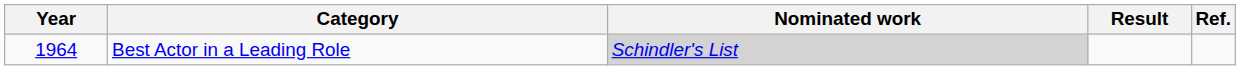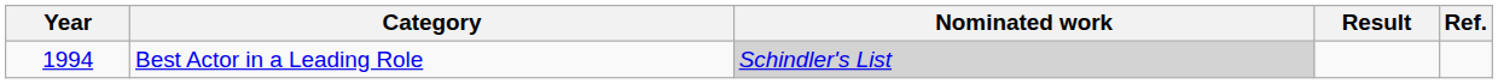 <table class=wikitable>
 <tr>
 <th scope="col" style="width:5em;">Year</th>
 <th scope="col" style="width:26em;">Category</th>
 <th scope="col" style="width:25em;">Nominated work</th>
 <th scope="col" style="width:5em;">Result</th>
 <th>Ref.</th>
 </tr>
 <tr>
-<td style="text-align:center;"><a href='#'>1964</a></td>
+<td style="text-align:center;"><a href='#'>1994</a></td>
 <td><a href='#'>Best Actor in a Leading Role</a></td>
 <td style="background: lightgrey;"><em><a href='#'>Schindler's List</a></em></td>
 <td></td>
 <td></td>
 </tr>
 </table>
